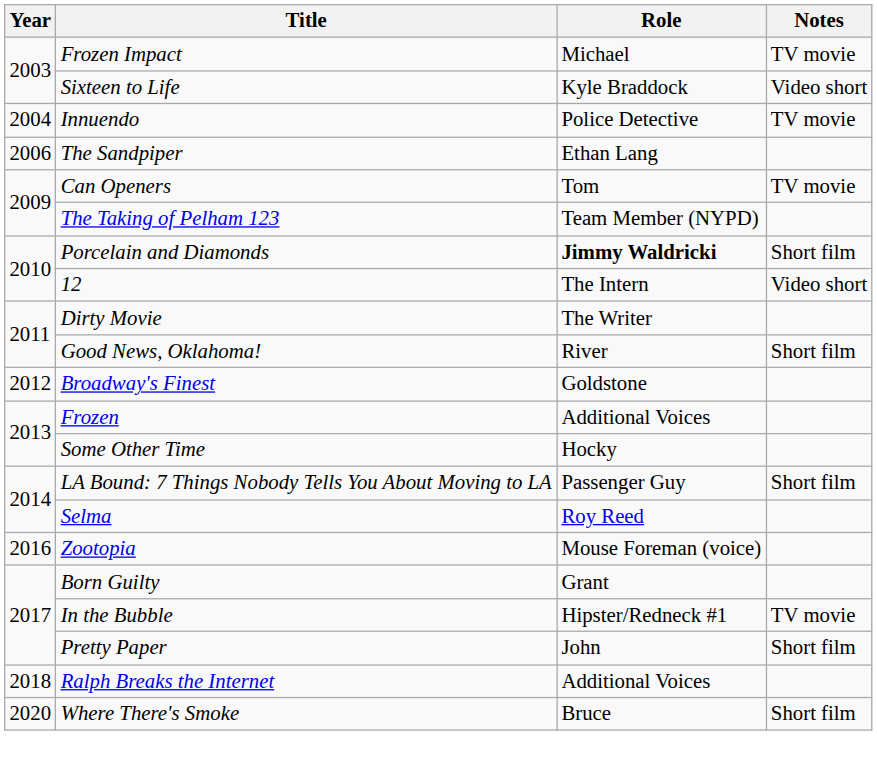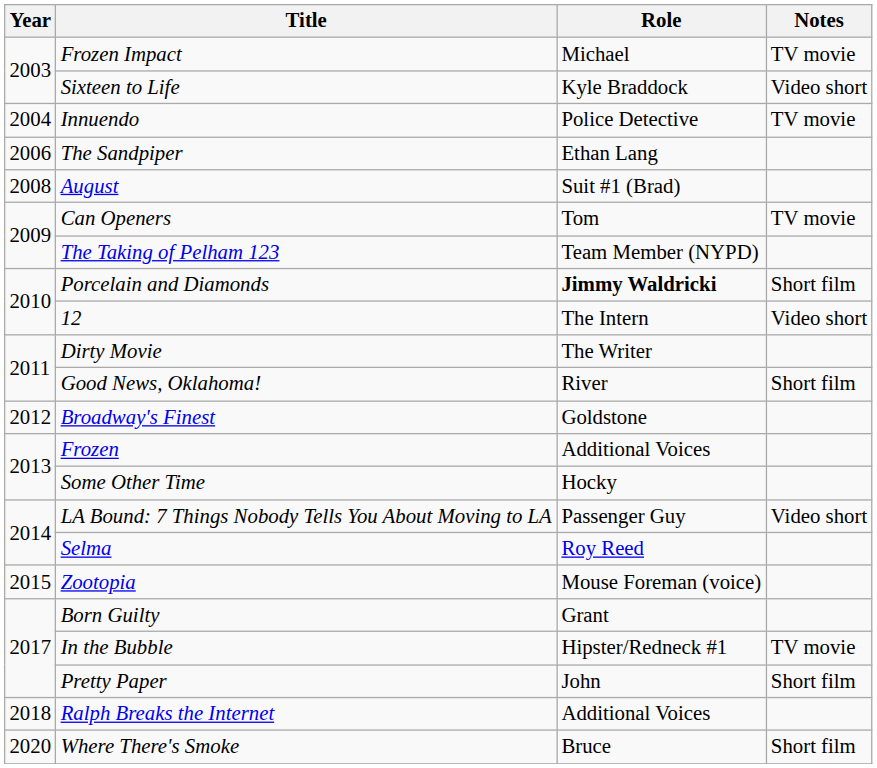 <table class="wikitable sortable">
 <tr>
 <th>Year</th>
 <th>Title</th>
 <th>Role</th>
 <th>Notes</th>
 </tr>
 <tr>
 <td rowspan=2>2003</td>
 <td><em>Frozen Impact</em></td>
 <td>Michael</td>
 <td>TV movie</td>
 </tr>
 <tr>
 <td><em>Sixteen to Life</em></td>
 <td>Kyle Braddock</td>
 <td>Video short</td>
 </tr>
 <tr>
 <td>2004</td>
 <td><em>Innuendo</em></td>
 <td>Police Detective</td>
 <td>TV movie</td>
 </tr>
 <tr>
 <td>2006</td>
 <td><em>The Sandpiper</em></td>
 <td>Ethan Lang</td>
+<td></td>
+</tr>
+<tr>
+<td>2008</td>
+<td><em><a href='#'>August</a></em></td>
+<td>Suit #1 (Brad)</td>
 <td></td>
 </tr>
 <tr>
 <td rowspan=2>2009</td>
 <td><em>Can Openers</em></td>
 <td>Tom</td>
 <td>TV movie</td>
 </tr>
 <tr>
 <td><em><a href='#'>The Taking of Pelham 123</a></em></td>
 <td>Team Member (NYPD)</td>
 <td></td>
 </tr>
 <tr>
 <td rowspan=2>2010</td>
 <td><em>Porcelain and Diamonds</em></td>
 <td><strong>Jimmy Waldricki</strong></td>
 <td>Short film</td>
 </tr>
 <tr>
 <td><em>12</em></td>
 <td>The Intern</td>
 <td>Video short</td>
 </tr>
 <tr>
 <td rowspan=2>2011</td>
 <td><em>Dirty Movie</em></td>
 <td>The Writer</td>
 <td></td>
 </tr>
 <tr>
 <td><em>Good News, Oklahoma!</em></td>
 <td>River</td>
 <td>Short film</td>
 </tr>
 <tr>
 <td>2012</td>
 <td><em><a href='#'>Broadway's Finest</a></em></td>
 <td>Goldstone</td>
 <td></td>
 </tr>
 <tr>
 <td rowspan=2>2013</td>
 <td><em><a href='#'>Frozen</a></em></td>
 <td>Additional Voices</td>
 <td></td>
 </tr>
 <tr>
 <td><em>Some Other Time</em></td>
 <td>Hocky</td>
 <td></td>
 </tr>
 <tr>
 <td rowspan=2>2014</td>
 <td><em>LA Bound: 7 Things Nobody Tells You About Moving to LA</em></td>
 <td>Passenger Guy</td>
-<td>Short film</td>
+<td>Video short</td>
 </tr>
 <tr>
 <td><em><a href='#'>Selma</a></em></td>
 <td><a href='#'>Roy Reed</a></td>
 <td></td>
 </tr>
 <tr>
-<td>2016</td>
+<td>2015</td>
 <td><em><a href='#'>Zootopia</a></em></td>
 <td>Mouse Foreman (voice)</td>
 <td></td>
 </tr>
 <tr>
 <td rowspan=3>2017</td>
 <td><em>Born Guilty</em></td>
 <td>Grant</td>
 <td></td>
 </tr>
 <tr>
 <td><em>In the Bubble</em></td>
 <td>Hipster/Redneck #1</td>
 <td>TV movie</td>
 </tr>
 <tr>
 <td><em>Pretty Paper</em></td>
 <td>John</td>
 <td>Short film</td>
 </tr>
 <tr>
 <td>2018</td>
 <td><em><a href='#'>Ralph Breaks the Internet</a></em></td>
 <td>Additional Voices</td>
 <td></td>
 </tr>
 <tr>
 <td>2020</td>
 <td><em>Where There's Smoke</em></td>
 <td>Bruce</td>
 <td>Short film</td>
 </tr>
 </table>
